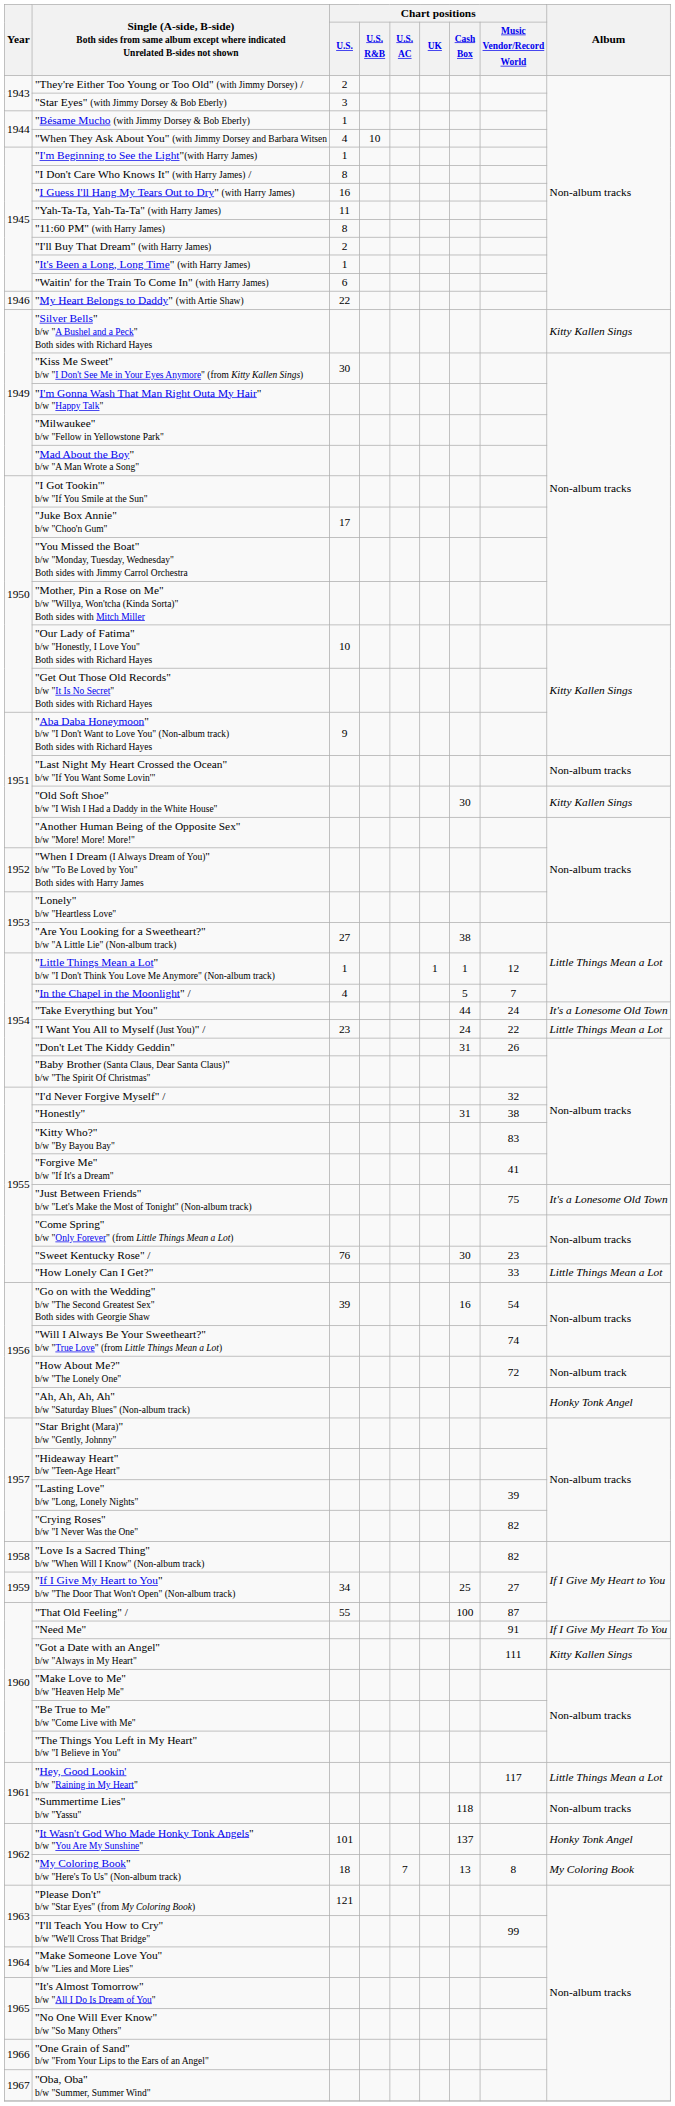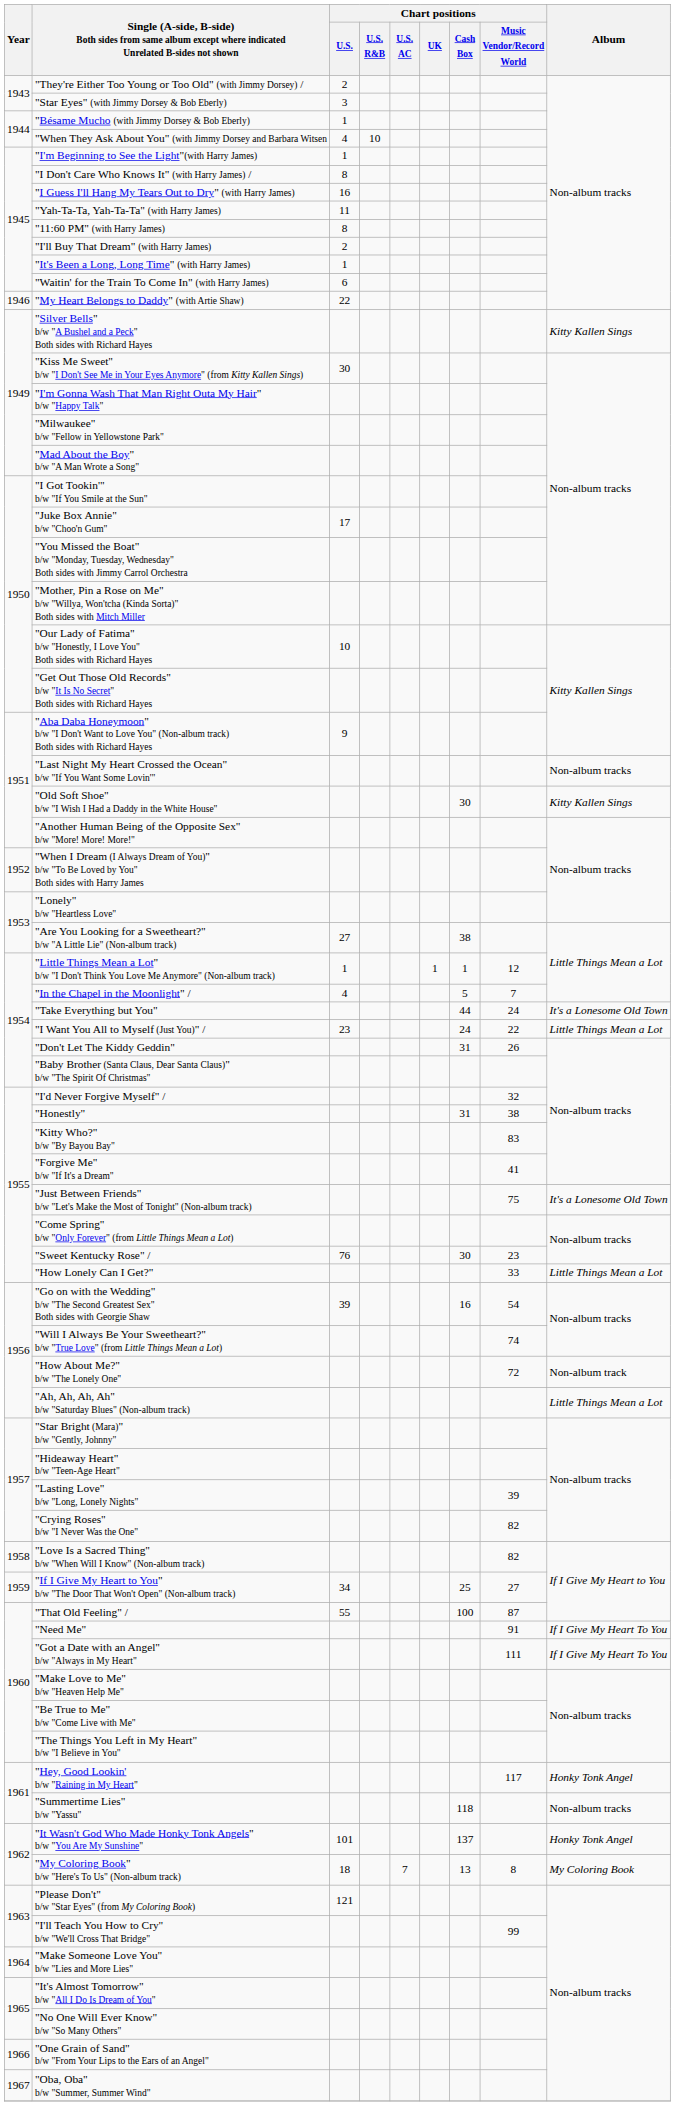 <table class="wikitable" style="text-align:center;">
 <tr>
 <th rowspan="2">Year</th>
 <th rowspan="2">Single (A-side, B-side)<br><small>Both sides from same album except where indicated<br>Unrelated B-sides not shown</small></th>
 <th colspan="6">Chart positions</th>
 <th rowspan="2">Album</th>
 </tr>
 <tr>
 <th style="width:35px;"><sup><a href='#'>U.S.</a></sup></th>
 <th style="width:35px;"><sup><a href='#'>U.S.<br>R&B</a></sup></th>
 <th style="width:35px;"><sup><a href='#'>U.S.<br>AC</a></sup></th>
 <th style="width:35px;"><sup><a href='#'>UK</a></sup></th>
 <th style="width:35px;"><sup><a href='#'>Cash Box</a></sup></th>
 <th style="width:35px;"><sup><a href='#'>Music Vendor/Record World</a></sup></th>
 </tr>
 <tr>
 <td rowspan="2">1943</td>
 <td style="text-align:left;">"They're Either Too Young or Too Old" <small>(with Jimmy Dorsey)</small> /</td>
 <td>2</td>
 <td></td>
 <td></td>
 <td></td>
 <td></td>
 <td></td>
 <td align="left" rowspan="13">Non-album tracks</td>
 </tr>
 <tr>
 <td style="text-align:left;">"Star Eyes" <small>(with Jimmy Dorsey & Bob Eberly)</small></td>
 <td>3</td>
 <td></td>
 <td></td>
 <td></td>
 <td></td>
 <td></td>
 </tr>
 <tr>
 <td rowspan="2">1944</td>
 <td style="text-align:left;">"<a href='#'>Bésame Mucho</a> <small>(with Jimmy Dorsey & Bob Eberly)</small><br><small> </small></td>
 <td>1</td>
 <td></td>
 <td></td>
 <td></td>
 <td></td>
 <td></td>
 </tr>
 <tr>
 <td style="text-align:left;">"When They Ask About You" <small>(with Jimmy Dorsey and Barbara Witsen </small></td>
 <td>4</td>
 <td>10</td>
 <td></td>
 <td></td>
 <td></td>
 <td></td>
 </tr>
 <tr>
 <td rowspan="8">1945</td>
 <td style="text-align:left;">"<a href='#'>I'm Beginning to See the Light</a>"<small>(with Harry James)</small></td>
 <td>1</td>
 <td></td>
 <td></td>
 <td></td>
 <td></td>
 <td></td>
 </tr>
 <tr>
 <td style="text-align:left;">"I Don't Care Who Knows It" <small>(with Harry James)</small> /</td>
 <td>8</td>
 <td></td>
 <td></td>
 <td></td>
 <td></td>
 <td></td>
 </tr>
 <tr>
 <td style="text-align:left;">"<a href='#'>I Guess I'll Hang My Tears Out to Dry</a>" <small>(with Harry James)</small></td>
 <td>16</td>
 <td></td>
 <td></td>
 <td></td>
 <td></td>
 <td></td>
 </tr>
 <tr>
 <td style="text-align:left;">"Yah-Ta-Ta, Yah-Ta-Ta" <small>(with Harry James)</small></td>
 <td>11</td>
 <td></td>
 <td></td>
 <td></td>
 <td></td>
 <td></td>
 </tr>
 <tr>
 <td style="text-align:left;">"11:60 PM" <small>(with Harry James)</small></td>
 <td>8</td>
 <td></td>
 <td></td>
 <td></td>
 <td></td>
 <td></td>
 </tr>
 <tr>
 <td style="text-align:left;">"I'll Buy That Dream" <small>(with Harry James)</small></td>
 <td>2</td>
 <td></td>
 <td></td>
 <td></td>
 <td></td>
 <td></td>
 </tr>
 <tr>
 <td style="text-align:left;">"<a href='#'>It's Been a Long, Long Time</a>" <small>(with Harry James)</small></td>
 <td>1</td>
 <td></td>
 <td></td>
 <td></td>
 <td></td>
 <td></td>
 </tr>
 <tr>
 <td style="text-align:left;">"Waitin' for the Train To Come In" <small>(with Harry James)</small></td>
 <td>6</td>
 <td></td>
 <td></td>
 <td></td>
 <td></td>
 <td></td>
 </tr>
 <tr>
 <td>1946</td>
 <td style="text-align:left;">"<a href='#'>My Heart Belongs to Daddy</a>" <small>(with Artie Shaw)</small></td>
 <td>22</td>
 <td></td>
 <td></td>
 <td></td>
 <td></td>
 <td></td>
 </tr>
 <tr>
 <td rowspan="5">1949</td>
 <td style="text-align:left;">"<a href='#'>Silver Bells</a>"<br><small>b/w "<a href='#'>A Bushel and a Peck</a>"<br>Both sides with Richard Hayes</small></td>
 <td></td>
 <td></td>
 <td></td>
 <td></td>
 <td></td>
 <td></td>
 <td align="left"><em>Kitty Kallen Sings</em></td>
 </tr>
 <tr>
 <td style="text-align:left;">"Kiss Me Sweet"<br><small>b/w "<a href='#'>I Don't See Me in Your Eyes Anymore</a>" (from <em>Kitty Kallen Sings</em>)</small></td>
 <td>30</td>
 <td></td>
 <td></td>
 <td></td>
 <td></td>
 <td></td>
 <td align="left" rowspan="8">Non-album tracks</td>
 </tr>
 <tr>
 <td style="text-align:left;">"<a href='#'>I'm Gonna Wash That Man Right Outa My Hair</a>"<br><small>b/w "<a href='#'>Happy Talk</a>"</small></td>
 <td></td>
 <td></td>
 <td></td>
 <td></td>
 <td></td>
 <td></td>
 </tr>
 <tr>
 <td style="text-align:left;">"Milwaukee"<br><small>b/w "Fellow in Yellowstone Park"</small></td>
 <td></td>
 <td></td>
 <td></td>
 <td></td>
 <td></td>
 <td></td>
 </tr>
 <tr>
 <td style="text-align:left;">"<a href='#'>Mad About the Boy</a>"<br><small>b/w "A Man Wrote a Song"</small></td>
 <td></td>
 <td></td>
 <td></td>
 <td></td>
 <td></td>
 <td></td>
 </tr>
 <tr>
 <td rowspan="6">1950</td>
 <td style="text-align:left;">"I Got Tookin'"<br><small>b/w "If You Smile at the Sun"</small></td>
 <td></td>
 <td></td>
 <td></td>
 <td></td>
 <td></td>
 <td></td>
 </tr>
 <tr>
 <td style="text-align:left;">"Juke Box Annie"<br><small>b/w "Choo'n Gum"</small></td>
 <td>17</td>
 <td></td>
 <td></td>
 <td></td>
 <td></td>
 <td></td>
 </tr>
 <tr>
 <td style="text-align:left;">"You Missed the Boat"<br><small>b/w "Monday, Tuesday, Wednesday"<br>Both sides with Jimmy Carrol Orchestra</small></td>
 <td></td>
 <td></td>
 <td></td>
 <td></td>
 <td></td>
 <td></td>
 </tr>
 <tr>
 <td style="text-align:left;">"Mother, Pin a Rose on Me"<br><small>b/w "Willya, Won'tcha (Kinda Sorta)"<br>Both sides with <a href='#'>Mitch Miller</a></small></td>
 <td></td>
 <td></td>
 <td></td>
 <td></td>
 <td></td>
 <td></td>
 </tr>
 <tr>
 <td style="text-align:left;">"Our Lady of Fatima"<br><small>b/w "Honestly, I Love You"<br>Both sides with Richard Hayes </small></td>
 <td>10</td>
 <td></td>
 <td></td>
 <td></td>
 <td></td>
 <td></td>
 <td align="left" rowspan="3"><em>Kitty Kallen Sings</em></td>
 </tr>
 <tr>
 <td style="text-align:left;">"Get Out Those Old Records"<br><small>b/w "<a href='#'>It Is No Secret</a>"<br>Both sides with Richard Hayes</small></td>
 <td></td>
 <td></td>
 <td></td>
 <td></td>
 <td></td>
 <td></td>
 </tr>
 <tr>
 <td rowspan="4">1951</td>
 <td style="text-align:left;">"<a href='#'>Aba Daba Honeymoon</a>"<br><small>b/w "I Don't Want to Love You" (Non-album track)<br>Both sides with Richard Hayes</small></td>
 <td>9</td>
 <td></td>
 <td></td>
 <td></td>
 <td></td>
 <td></td>
 </tr>
 <tr>
 <td style="text-align:left;">"Last Night My Heart Crossed the Ocean"<br><small>b/w "If You Want Some Lovin'"</small></td>
 <td></td>
 <td></td>
 <td></td>
 <td></td>
 <td></td>
 <td></td>
 <td align="left">Non-album tracks</td>
 </tr>
 <tr>
 <td style="text-align:left;">"Old Soft Shoe"<br><small>b/w "I Wish I Had a Daddy in the White House"</small></td>
 <td></td>
 <td></td>
 <td></td>
 <td></td>
 <td>30</td>
 <td></td>
 <td align="left"><em>Kitty Kallen Sings</em></td>
 </tr>
 <tr>
 <td style="text-align:left;">"Another Human Being of the Opposite Sex"<br><small>b/w "More! More! More!"</small></td>
 <td></td>
 <td></td>
 <td></td>
 <td></td>
 <td></td>
 <td></td>
 <td align="left" rowspan="3">Non-album tracks</td>
 </tr>
 <tr>
 <td>1952</td>
 <td style="text-align:left;">"When I Dream<small> (I Always Dream of You)</small>"<br><small>b/w "To Be Loved by You"<br>Both sides with Harry James</small></td>
 <td></td>
 <td></td>
 <td></td>
 <td></td>
 <td></td>
 <td></td>
 </tr>
 <tr>
 <td rowspan="2">1953</td>
 <td style="text-align:left;">"Lonely"<br><small>b/w "Heartless Love"</small></td>
 <td></td>
 <td></td>
 <td></td>
 <td></td>
 <td></td>
 <td></td>
 </tr>
 <tr>
 <td style="text-align:left;">"Are You Looking for a Sweetheart?"<br><small>b/w "A Little Lie" (Non-album track)</small></td>
 <td>27</td>
 <td></td>
 <td></td>
 <td></td>
 <td>38</td>
 <td></td>
 <td align="left" rowspan="3"><em>Little Things Mean a Lot</em></td>
 </tr>
 <tr>
 <td rowspan="6">1954</td>
 <td style="text-align:left;">"<a href='#'>Little Things Mean a Lot</a>"<br><small>b/w "I Don't Think You Love Me Anymore" (Non-album track)</small></td>
 <td>1</td>
 <td></td>
 <td></td>
 <td>1</td>
 <td>1</td>
 <td>12</td>
 </tr>
 <tr>
 <td style="text-align:left;">"<a href='#'>In the Chapel in the Moonlight</a>" /</td>
 <td>4</td>
 <td></td>
 <td></td>
 <td></td>
 <td>5</td>
 <td>7</td>
 </tr>
 <tr>
 <td style="text-align:left;">"Take Everything but You"</td>
 <td></td>
 <td></td>
 <td></td>
 <td></td>
 <td>44</td>
 <td>24</td>
 <td align="left"><em>It's a Lonesome Old Town</em></td>
 </tr>
 <tr>
 <td style="text-align:left;">"I Want You All to Myself<small> (Just You)</small>" /</td>
 <td>23</td>
 <td></td>
 <td></td>
 <td></td>
 <td>24</td>
 <td>22</td>
 <td align="left"><em>Little Things Mean a Lot</em></td>
 </tr>
 <tr>
 <td style="text-align:left;">"Don't Let The Kiddy Geddin"</td>
 <td></td>
 <td></td>
 <td></td>
 <td></td>
 <td>31</td>
 <td>26</td>
 <td align="left" rowspan="6">Non-album tracks</td>
 </tr>
 <tr>
 <td style="text-align:left;">"Baby Brother<small> (Santa Claus, Dear Santa Claus)</small>"<br><small>b/w "The Spirit Of Christmas"</small></td>
 <td></td>
 <td></td>
 <td></td>
 <td></td>
 <td></td>
 <td></td>
 </tr>
 <tr>
 <td rowspan="8">1955</td>
 <td style="text-align:left;">"I'd Never Forgive Myself" /</td>
 <td></td>
 <td></td>
 <td></td>
 <td></td>
 <td></td>
 <td>32</td>
 </tr>
 <tr>
 <td style="text-align:left;">"Honestly"</td>
 <td></td>
 <td></td>
 <td></td>
 <td></td>
 <td>31</td>
 <td>38</td>
 </tr>
 <tr>
 <td style="text-align:left;">"Kitty Who?"<br><small>b/w "By Bayou Bay"</small></td>
 <td></td>
 <td></td>
 <td></td>
 <td></td>
 <td></td>
 <td>83</td>
 </tr>
 <tr>
 <td style="text-align:left;">"Forgive Me"<br><small>b/w "If It's a Dream"</small></td>
 <td></td>
 <td></td>
 <td></td>
 <td></td>
 <td></td>
 <td>41</td>
 </tr>
 <tr>
 <td style="text-align:left;">"Just Between Friends"<br><small>b/w "Let's Make the Most of Tonight" (Non-album track)</small></td>
 <td></td>
 <td></td>
 <td></td>
 <td></td>
 <td></td>
 <td>75</td>
 <td align="left"><em>It's a Lonesome Old Town</em></td>
 </tr>
 <tr>
 <td style="text-align:left;">"Come Spring"<br><small>b/w "<a href='#'>Only Forever</a>" (from <em>Little Things Mean a Lot</em>)</small></td>
 <td></td>
 <td></td>
 <td></td>
 <td></td>
 <td></td>
 <td></td>
 <td align="left" rowspan="2">Non-album tracks</td>
 </tr>
 <tr>
 <td style="text-align:left;">"Sweet Kentucky Rose" /</td>
 <td>76</td>
 <td></td>
 <td></td>
 <td></td>
 <td>30</td>
 <td>23</td>
 </tr>
 <tr>
 <td style="text-align:left;">"How Lonely Can I Get?"</td>
 <td></td>
 <td></td>
 <td></td>
 <td></td>
 <td></td>
 <td>33</td>
 <td align="left"><em>Little Things Mean a Lot</em></td>
 </tr>
 <tr>
 <td rowspan="4">1956</td>
 <td style="text-align:left;">"Go on with the Wedding"<br><small>b/w "The Second Greatest Sex"<br>Both sides with Georgie Shaw </small></td>
 <td>39</td>
 <td></td>
 <td></td>
 <td></td>
 <td>16</td>
 <td>54</td>
 <td align="left" rowspan="2">Non-album tracks</td>
 </tr>
 <tr>
 <td style="text-align:left;">"Will I Always Be Your Sweetheart?"<br><small>b/w "<a href='#'>True Love</a>" (from <em>Little Things Mean a Lot</em>)</small></td>
 <td></td>
 <td></td>
 <td></td>
 <td></td>
 <td></td>
 <td>74</td>
 </tr>
 <tr>
 <td style="text-align:left;">"How About Me?"<br><small>b/w "The Lonely One"</small></td>
 <td></td>
 <td></td>
 <td></td>
 <td></td>
 <td></td>
 <td>72</td>
 <td align="left">Non-album track</td>
 </tr>
 <tr>
 <td style="text-align:left;">"Ah, Ah, Ah, Ah"<br><small>b/w "Saturday Blues" (Non-album track)</small></td>
 <td></td>
 <td></td>
 <td></td>
 <td></td>
 <td></td>
 <td></td>
-<td align="left"><em>Honky Tonk Angel</em></td>
+<td align="left"><em>Little Things Mean a Lot</em></td>
 </tr>
 <tr>
 <td rowspan="4">1957</td>
 <td style="text-align:left;">"Star Bright<small> (Mara)</small>"<br><small>b/w "Gently, Johnny"</small></td>
 <td></td>
 <td></td>
 <td></td>
 <td></td>
 <td></td>
 <td></td>
 <td align="left" rowspan="4">Non-album tracks</td>
 </tr>
 <tr>
 <td style="text-align:left;">"Hideaway Heart"<br><small>b/w "Teen-Age Heart"</small></td>
 <td></td>
 <td></td>
 <td></td>
 <td></td>
 <td></td>
 <td></td>
 </tr>
 <tr>
 <td style="text-align:left;">"Lasting Love"<br><small>b/w "Long, Lonely Nights"</small></td>
 <td></td>
 <td></td>
 <td></td>
 <td></td>
 <td></td>
 <td>39</td>
 </tr>
 <tr>
 <td style="text-align:left;">"Crying Roses"<br><small>b/w "I Never Was the One"</small></td>
 <td></td>
 <td></td>
 <td></td>
 <td></td>
 <td></td>
 <td>82</td>
 </tr>
 <tr>
 <td>1958</td>
 <td style="text-align:left;">"Love Is a Sacred Thing"<br><small>b/w "When Will I Know" (Non-album track)</small></td>
 <td></td>
 <td></td>
 <td></td>
 <td></td>
 <td></td>
 <td>82</td>
 <td align="left" rowspan="3"><em>If I Give My Heart to You</em></td>
 </tr>
 <tr>
 <td>1959</td>
 <td style="text-align:left;">"<a href='#'>If I Give My Heart to You</a>"<br><small>b/w "The Door That Won't Open" (Non-album track)</small></td>
 <td>34</td>
 <td></td>
 <td></td>
 <td></td>
 <td>25</td>
 <td>27</td>
 </tr>
 <tr>
 <td rowspan="6">1960</td>
 <td style="text-align:left;">"That Old Feeling" /</td>
 <td>55</td>
 <td></td>
 <td></td>
 <td></td>
 <td>100</td>
 <td>87</td>
 </tr>
 <tr>
 <td style="text-align:left;">"Need Me"</td>
 <td></td>
 <td></td>
 <td></td>
 <td></td>
 <td></td>
 <td>91</td>
 <td align="left"><em>If I Give My Heart To You</em></td>
 </tr>
 <tr>
 <td style="text-align:left;">"Got a Date with an Angel"<br><small>b/w "Always in My Heart"</small></td>
 <td></td>
 <td></td>
 <td></td>
 <td></td>
 <td></td>
 <td>111</td>
-<td align="left"><em>Kitty Kallen Sings</em></td>
+<td align="left"><em>If I Give My Heart To You</em></td>
 </tr>
 <tr>
 <td style="text-align:left;">"Make Love to Me"<br><small>b/w "Heaven Help Me"</small></td>
 <td></td>
 <td></td>
 <td></td>
 <td></td>
 <td></td>
 <td></td>
 <td align="left" rowspan="3">Non-album tracks</td>
 </tr>
 <tr>
 <td style="text-align:left;">"Be True to Me"<br><small>b/w "Come Live with Me"</small></td>
 <td></td>
 <td></td>
 <td></td>
 <td></td>
 <td></td>
 <td></td>
 </tr>
 <tr>
 <td style="text-align:left;">"The Things You Left in My Heart"<br><small>b/w "I Believe in You"</small></td>
 <td></td>
 <td></td>
 <td></td>
 <td></td>
 <td></td>
 <td></td>
 </tr>
 <tr>
 <td rowspan="2">1961</td>
 <td style="text-align:left;">"<a href='#'>Hey, Good Lookin'</a><br><small>b/w "<a href='#'>Raining in My Heart</a>"</small></td>
 <td></td>
 <td></td>
 <td></td>
 <td></td>
 <td></td>
 <td>117</td>
-<td align="left"><em>Little Things Mean a Lot</em></td>
+<td align="left"><em>Honky Tonk Angel</em></td>
 </tr>
 <tr>
 <td style="text-align:left;">"Summertime Lies"<br><small>b/w "Yassu"</small></td>
 <td></td>
 <td></td>
 <td></td>
 <td></td>
 <td>118</td>
 <td></td>
 <td align="left">Non-album tracks</td>
 </tr>
 <tr>
 <td rowspan="2">1962</td>
 <td style="text-align:left;">"<a href='#'>It Wasn't God Who Made Honky Tonk Angels</a>"<br><small>b/w "<a href='#'>You Are My Sunshine</a>"</small></td>
 <td>101</td>
 <td></td>
 <td></td>
 <td></td>
 <td>137</td>
 <td></td>
 <td align="left"><em>Honky Tonk Angel</em></td>
 </tr>
 <tr>
 <td style="text-align:left;">"<a href='#'>My Coloring Book</a>"<br><small>b/w "Here's To Us" (Non-album track)</small></td>
 <td>18</td>
 <td></td>
 <td>7</td>
 <td></td>
 <td>13</td>
 <td>8</td>
 <td align="left"><em>My Coloring Book</em></td>
 </tr>
 <tr>
 <td rowspan="2">1963</td>
 <td style="text-align:left;">"Please Don't"<br><small>b/w "Star Eyes" (from <em>My Coloring Book</em>)</small></td>
 <td>121</td>
 <td></td>
 <td></td>
 <td></td>
 <td></td>
 <td></td>
 <td align="left" rowspan="7">Non-album tracks</td>
 </tr>
 <tr>
 <td style="text-align:left;">"I'll Teach You How to Cry"<br><small>b/w "We'll Cross That Bridge"</small></td>
 <td></td>
 <td></td>
 <td></td>
 <td></td>
 <td></td>
 <td>99</td>
 </tr>
 <tr>
 <td>1964</td>
 <td style="text-align:left;">"Make Someone Love You"<br><small>b/w "Lies and More Lies"</small></td>
 <td></td>
 <td></td>
 <td></td>
 <td></td>
 <td></td>
 <td></td>
 </tr>
 <tr>
 <td rowspan="2">1965</td>
 <td style="text-align:left;">"It's Almost Tomorrow"<br><small>b/w "<a href='#'>All I Do Is Dream of You</a>"</small></td>
 <td></td>
 <td></td>
 <td></td>
 <td></td>
 <td></td>
 <td></td>
 </tr>
 <tr>
 <td style="text-align:left;">"No One Will Ever Know"<br><small>b/w "So Many Others"</small></td>
 <td></td>
 <td></td>
 <td></td>
 <td></td>
 <td></td>
 <td></td>
 </tr>
 <tr>
 <td>1966</td>
 <td style="text-align:left;">"One Grain of Sand"<br><small>b/w "From Your Lips to the Ears of an Angel"</small></td>
 <td></td>
 <td></td>
 <td></td>
 <td></td>
 <td></td>
 <td></td>
 </tr>
 <tr>
 <td>1967</td>
 <td style="text-align:left;">"Oba, Oba"<br><small>b/w "Summer, Summer Wind"</small></td>
 <td></td>
 <td></td>
 <td></td>
 <td></td>
 <td></td>
 <td></td>
 </tr>
 <tr>
 </tr>
 </table>
